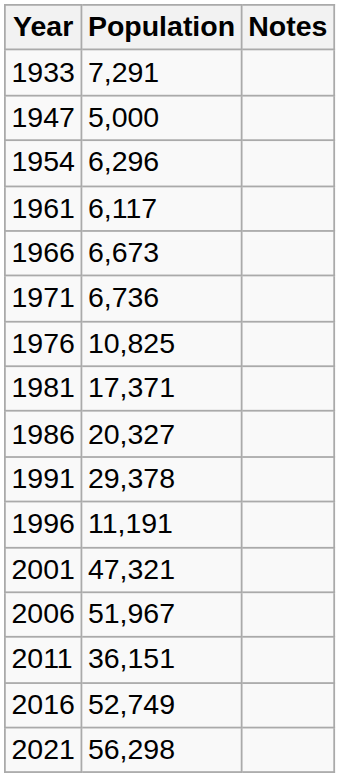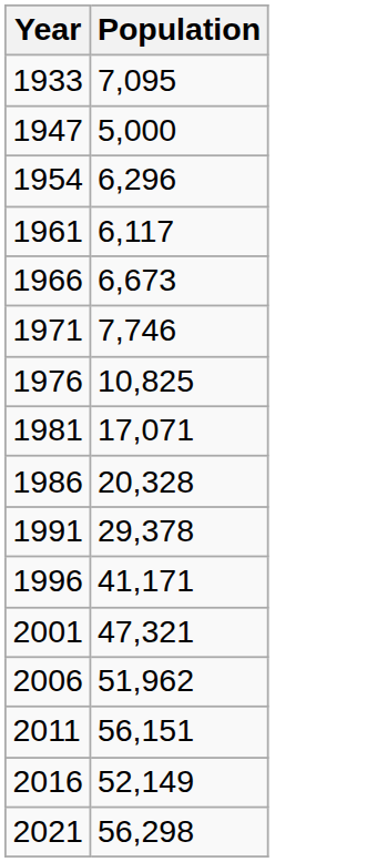 <table class="wikitable">
 <tr>
 <th>Year</th>
 <th>Population</th>
-<th>Notes</th>
 </tr>
 <tr>
 <td>1933</td>
-<td>7,291</td>
-<td></td>
+<td>7,095</td>
 </tr>
 <tr>
 <td>1947</td>
 <td>5,000</td>
-<td></td>
 </tr>
 <tr>
 <td>1954</td>
 <td>6,296</td>
-<td></td>
 </tr>
 <tr>
 <td>1961</td>
 <td>6,117</td>
-<td></td>
 </tr>
 <tr>
 <td>1966</td>
 <td>6,673</td>
-<td></td>
 </tr>
 <tr>
 <td>1971</td>
-<td>6,736</td>
-<td></td>
+<td>7,746</td>
 </tr>
 <tr>
 <td>1976</td>
 <td>10,825</td>
-<td></td>
 </tr>
 <tr>
 <td>1981</td>
-<td>17,371</td>
-<td></td>
+<td>17,071</td>
 </tr>
 <tr>
 <td>1986</td>
-<td>20,327</td>
-<td></td>
+<td>20,328</td>
 </tr>
 <tr>
 <td>1991</td>
 <td>29,378</td>
-<td></td>
 </tr>
 <tr>
 <td>1996</td>
-<td>11,191</td>
-<td></td>
+<td>41,171</td>
 </tr>
 <tr>
 <td>2001</td>
 <td>47,321</td>
-<td></td>
 </tr>
 <tr>
 <td>2006</td>
-<td>51,967</td>
-<td></td>
+<td>51,962</td>
 </tr>
 <tr>
 <td>2011</td>
-<td>36,151</td>
-<td></td>
+<td>56,151</td>
 </tr>
 <tr>
 <td>2016</td>
-<td>52,749</td>
-<td></td>
+<td>52,149</td>
 </tr>
 <tr>
 <td>2021</td>
 <td>56,298</td>
-<td></td>
 </tr>
 </table>
